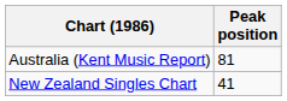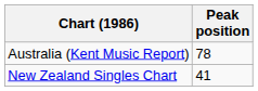 <table class="wikitable">
 <tr>
 <th>Chart (1986)</th>
 <th>Peak<br>position</th>
 </tr>
 <tr>
 <td>Australia (<a href='#'>Kent Music Report</a>)</td>
-<td>81</td>
+<td>78</td>
 </tr>
 <tr>
 <td><a href='#'>New Zealand Singles Chart</a></td>
 <td>41</td>
 </tr>
 </table>
